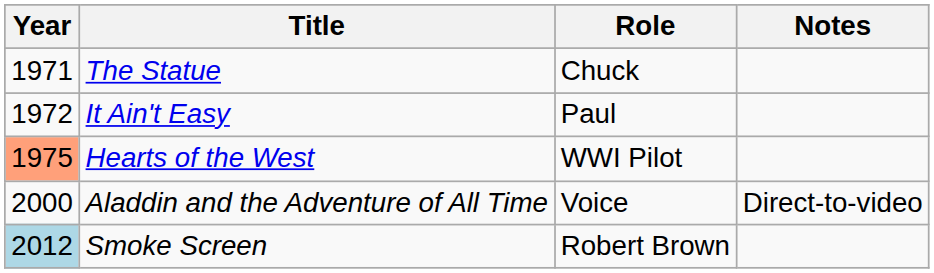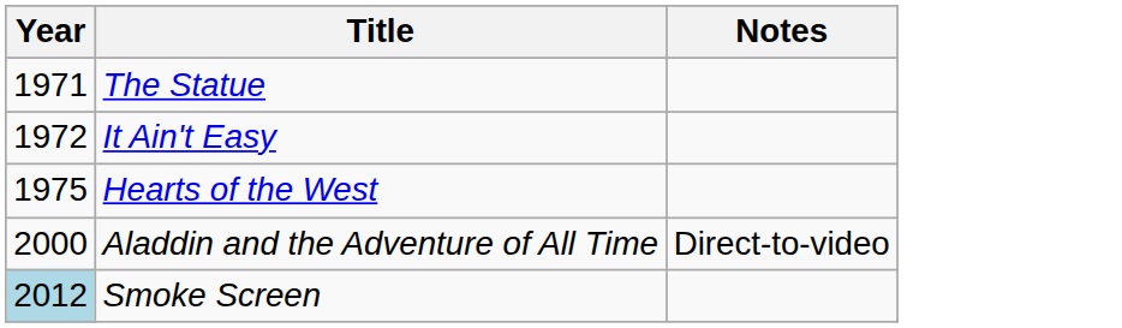 <table class="wikitable sortable">
 <tr>
 <th>Year</th>
 <th>Title</th>
-<th>Role</th>
 <th>Notes</th>
 </tr>
 <tr>
 <td>1971</td>
 <td><a href='#'><em>The Statue</em></a></td>
-<td>Chuck</td>
 <td></td>
 </tr>
 <tr>
 <td>1972</td>
 <td><a href='#'><em>It Ain't Easy</em></a></td>
-<td>Paul</td>
 <td></td>
 </tr>
 <tr>
-<td style="background: lightsalmon;">1975</td>
+<td>1975</td>
 <td><em><a href='#'>Hearts of the West</a></em></td>
-<td>WWI Pilot</td>
 <td></td>
 </tr>
 <tr>
 <td>2000</td>
 <td><em>Aladdin and the Adventure of All Time</em></td>
-<td>Voice</td>
 <td>Direct-to-video</td>
 </tr>
 <tr>
 <td style="background: lightblue;">2012</td>
 <td><em>Smoke Screen</em></td>
-<td>Robert Brown</td>
 <td></td>
 </tr>
 </table>
